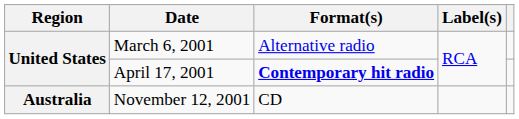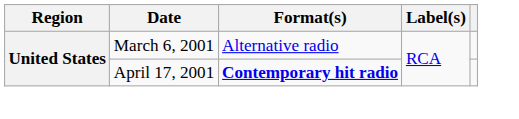 <table class="wikitable plainrowheaders">
 <tr>
 <th scope="col">Region</th>
 <th scope="col">Date</th>
 <th scope="col">Format(s)</th>
 <th scope="col">Label(s)</th>
 <th scope="col"></th>
 </tr>
 <tr>
 <th scope="row" rowspan="2">United States</th>
 <td>March 6, 2001</td>
 <td><a href='#'>Alternative radio</a></td>
 <td rowspan="2"><a href='#'>RCA</a></td>
 <td></td>
 </tr>
 <tr>
 <td>April 17, 2001</td>
 <td><strong><a href='#'>Contemporary hit radio</a></strong></td>
 <td></td>
 </tr>
-<tr>
-<th scope="row">Australia</th>
-<td>November 12, 2001</td>
-<td>CD</td>
-<td></td>
-<td></td>
-</tr>
 </table>
